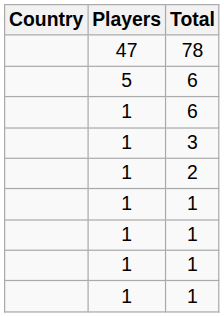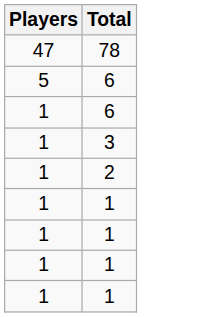 <table class="sortable wikitable" style="text-align: center">
 <tr>
-<th>Country</th>
 <th>Players</th>
 <th>Total</th>
 </tr>
 <tr>
-<td align=left></td>
 <td>47</td>
 <td>78</td>
 </tr>
 <tr>
-<td align=left></td>
 <td>5</td>
 <td>6</td>
 </tr>
 <tr>
-<td align=left></td>
 <td>1</td>
 <td>6</td>
 </tr>
 <tr>
-<td align=left></td>
 <td>1</td>
 <td>3</td>
 </tr>
 <tr>
-<td align=left></td>
 <td>1</td>
 <td>2</td>
 </tr>
 <tr>
-<td align=left></td>
 <td>1</td>
 <td>1</td>
 </tr>
 <tr>
-<td align=left></td>
 <td>1</td>
 <td>1</td>
 </tr>
 <tr>
-<td align=left></td>
 <td>1</td>
 <td>1</td>
 </tr>
 <tr>
-<td align=left></td>
 <td>1</td>
 <td>1</td>
 </tr>
 </table>
